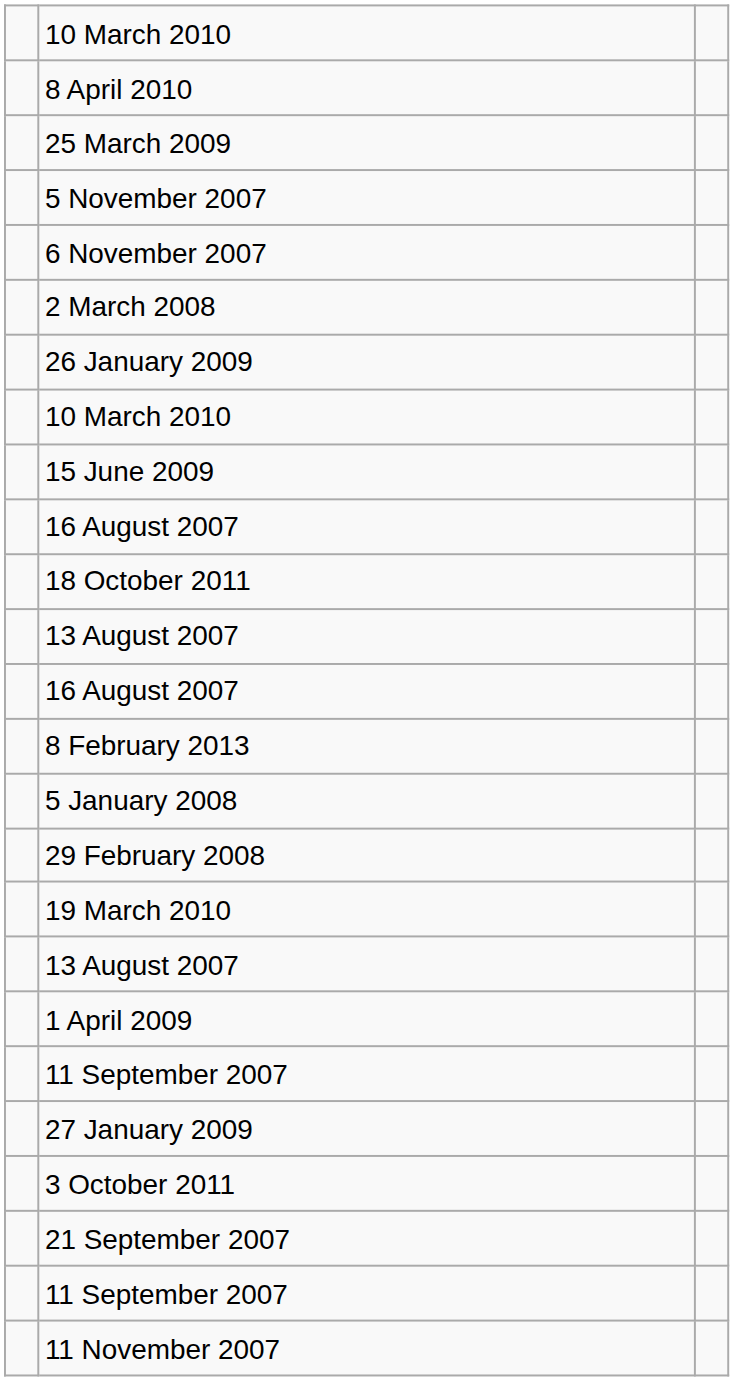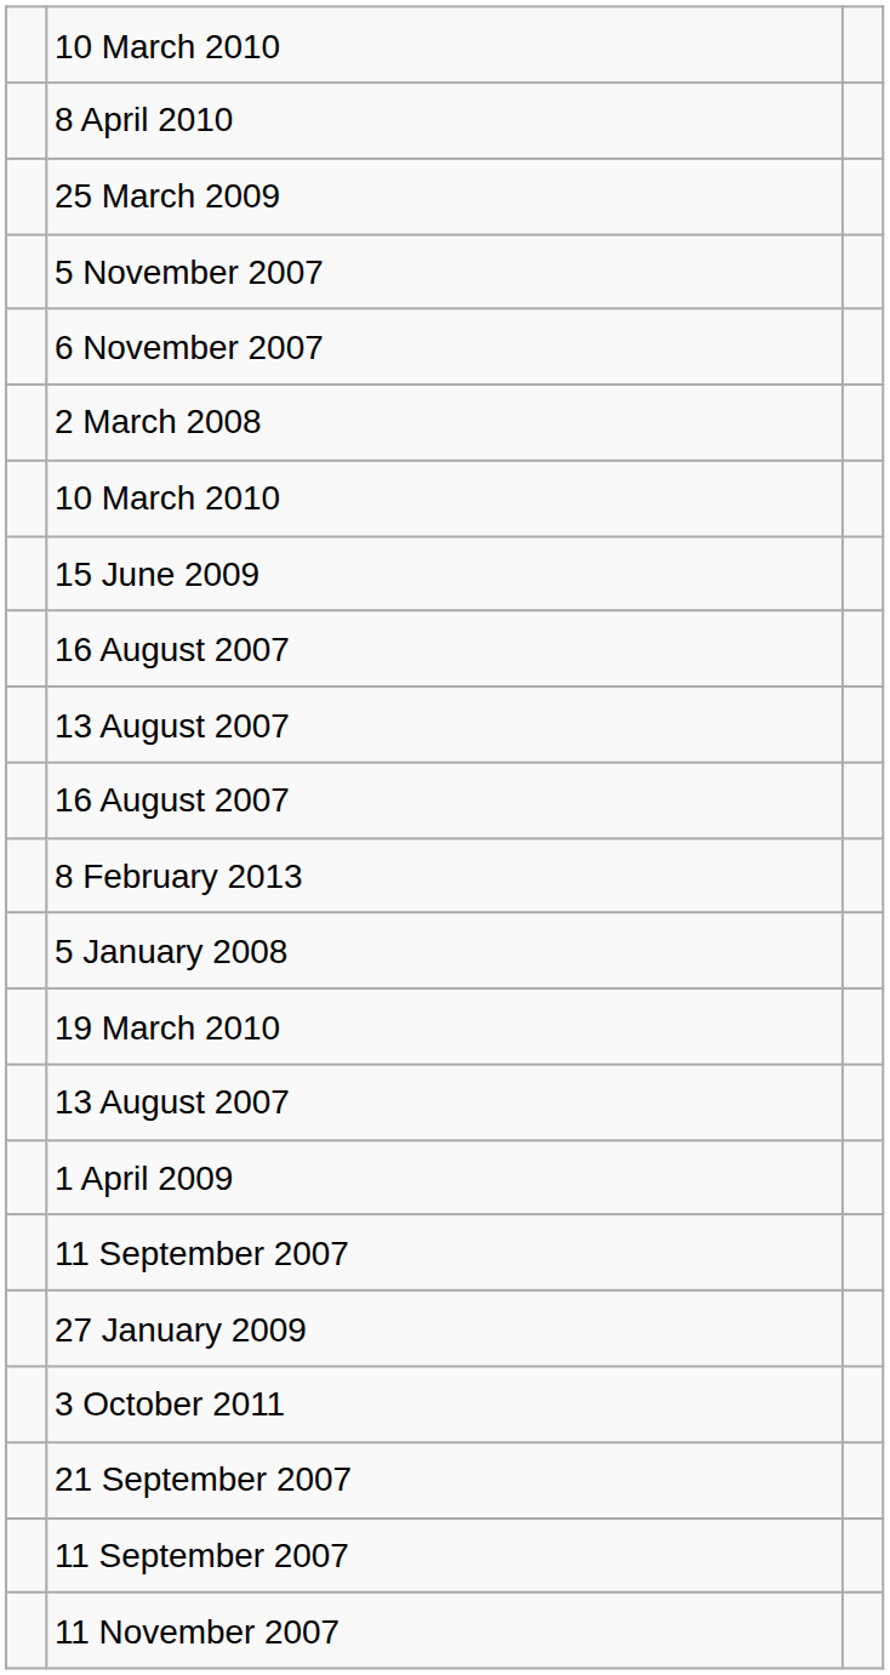 <table class="wikitable" style="font-size: 89%; float: left; width: 26em; margin-right: 1em; height: 700px">
 <tr>
 <td></td>
 <td>10 March 2010</td>
 <td></td>
 </tr>
 <tr>
 <td></td>
 <td>8 April 2010</td>
 <td></td>
 </tr>
 <tr>
 <td></td>
 <td>25 March 2009</td>
 <td></td>
 </tr>
 <tr>
 <td></td>
 <td>5 November 2007</td>
 <td></td>
 </tr>
 <tr>
 <td></td>
 <td>6 November 2007</td>
 <td></td>
 </tr>
 <tr>
 <td></td>
 <td>2 March 2008</td>
 <td></td>
 </tr>
 <tr>
 <td></td>
-<td>26 January 2009</td>
-<td></td>
-</tr>
-<tr>
-<td></td>
 <td>10 March 2010</td>
 <td></td>
 </tr>
 <tr>
 <td></td>
 <td>15 June 2009</td>
 <td></td>
 </tr>
 <tr>
 <td></td>
 <td>16 August 2007</td>
-<td></td>
-</tr>
-<tr>
-<td></td>
-<td>18 October 2011</td>
 <td></td>
 </tr>
 <tr>
 <td></td>
 <td>13 August 2007</td>
 <td></td>
 </tr>
 <tr>
 <td></td>
 <td>16 August 2007</td>
 <td></td>
 </tr>
 <tr>
 <td></td>
 <td>8 February 2013</td>
 <td></td>
 </tr>
 <tr>
 <td></td>
 <td>5 January 2008</td>
-<td></td>
-</tr>
-<tr>
-<td></td>
-<td>29 February 2008</td>
 <td></td>
 </tr>
 <tr>
 <td></td>
 <td>19 March 2010</td>
 <td></td>
 </tr>
 <tr>
 <td></td>
 <td>13 August 2007</td>
 <td></td>
 </tr>
 <tr>
 <td></td>
 <td>1 April 2009</td>
 <td></td>
 </tr>
 <tr>
 <td></td>
 <td>11 September 2007</td>
 <td></td>
 </tr>
 <tr>
 <td></td>
 <td>27 January 2009</td>
 <td></td>
 </tr>
 <tr>
 <td></td>
 <td>3 October 2011</td>
 <td></td>
 </tr>
 <tr>
 <td></td>
 <td>21 September 2007</td>
 <td></td>
 </tr>
 <tr>
 <td></td>
 <td>11 September 2007</td>
 <td></td>
 </tr>
 <tr>
 <td></td>
 <td>11 November 2007</td>
 <td></td>
 </tr>
 </table>
